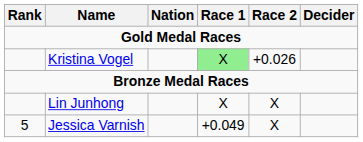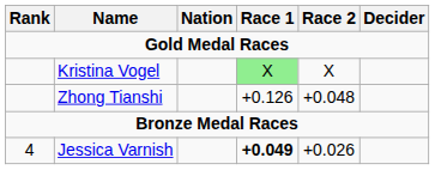 <table class="wikitable" style="text-align:center">
 <tr>
 <th>Rank</th>
 <th>Name</th>
 <th>Nation</th>
 <th>Race 1</th>
 <th>Race 2</th>
 <th>Decider</th>
 </tr>
 <tr>
 <td colspan=6><strong>Gold Medal Races</strong></td>
 </tr>
 <tr>
 <td></td>
 <td align=left><a href='#'>Kristina Vogel</a></td>
 <td align=left></td>
 <td style="background: lightgreen;">X</td>
-<td>+0.026</td>
+<td>X</td>
+<td></td>
+</tr>
+<tr>
+<td></td>
+<td align=left><a href='#'>Zhong Tianshi</a></td>
+<td align=left></td>
+<td>+0.126</td>
+<td>+0.048</td>
 <td></td>
 </tr>
 <tr>
 <td colspan=6><strong>Bronze Medal Races</strong></td>
 </tr>
 <tr>
-<td></td>
-<td align=left><a href='#'>Lin Junhong</a></td>
-<td align=left></td>
-<td>X</td>
-<td>X</td>
-<td></td>
-</tr>
-<tr>
-<td>5</td>
+<td>4</td>
 <td align=left><a href='#'>Jessica Varnish</a></td>
 <td align=left></td>
-<td>+0.049</td>
-<td>X</td>
+<td><strong>+0.049</strong></td>
+<td>+0.026</td>
 <td></td>
 </tr>
 </table>
